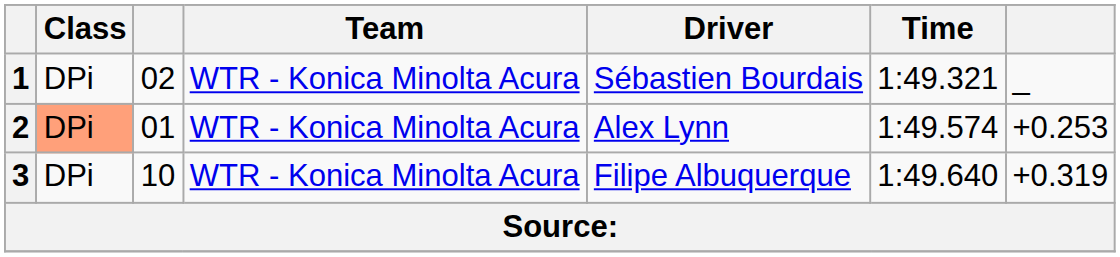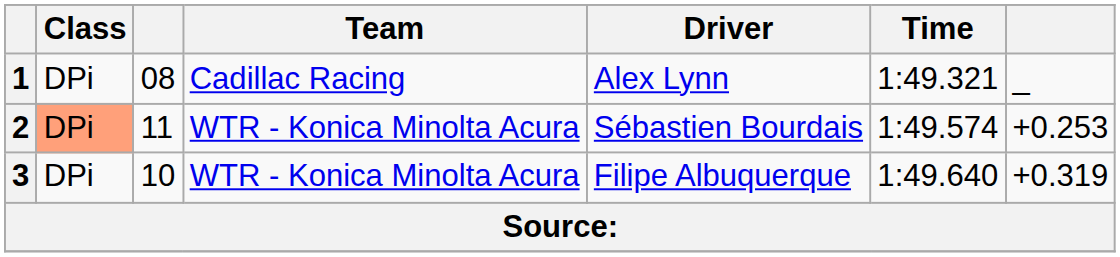 <table class="wikitable">
 <tr>
 <th scope="col"></th>
 <th scope="col">Class</th>
 <th scope="col"></th>
 <th scope="col">Team</th>
 <th scope="col">Driver</th>
 <th scope="col">Time</th>
 <th scope="col"></th>
 </tr>
 <tr>
 <th scope="row">1</th>
 <td>DPi</td>
-<td>02</td>
-<td><a href='#'>WTR - Konica Minolta Acura</a></td>
-<td><a href='#'>Sébastien Bourdais</a></td>
+<td>08</td>
+<td><a href='#'>Cadillac Racing</a></td>
+<td><a href='#'>Alex Lynn</a></td>
 <td>1:49.321</td>
 <td>_</td>
 </tr>
 <tr>
 <th scope="row">2</th>
 <td style="background: lightsalmon;">DPi</td>
-<td>01</td>
+<td>11</td>
 <td><a href='#'>WTR - Konica Minolta Acura</a></td>
-<td><a href='#'>Alex Lynn</a></td>
+<td><a href='#'>Sébastien Bourdais</a></td>
 <td>1:49.574</td>
 <td>+0.253</td>
 </tr>
 <tr>
 <th scope="row">3</th>
 <td>DPi</td>
 <td>10</td>
 <td><a href='#'>WTR - Konica Minolta Acura</a></td>
 <td><a href='#'>Filipe Albuquerque</a></td>
 <td>1:49.640</td>
 <td>+0.319</td>
 </tr>
 <tr>
 <th colspan="7">Source:</th>
 </tr>
 <tr>
 </tr>
 </table>
